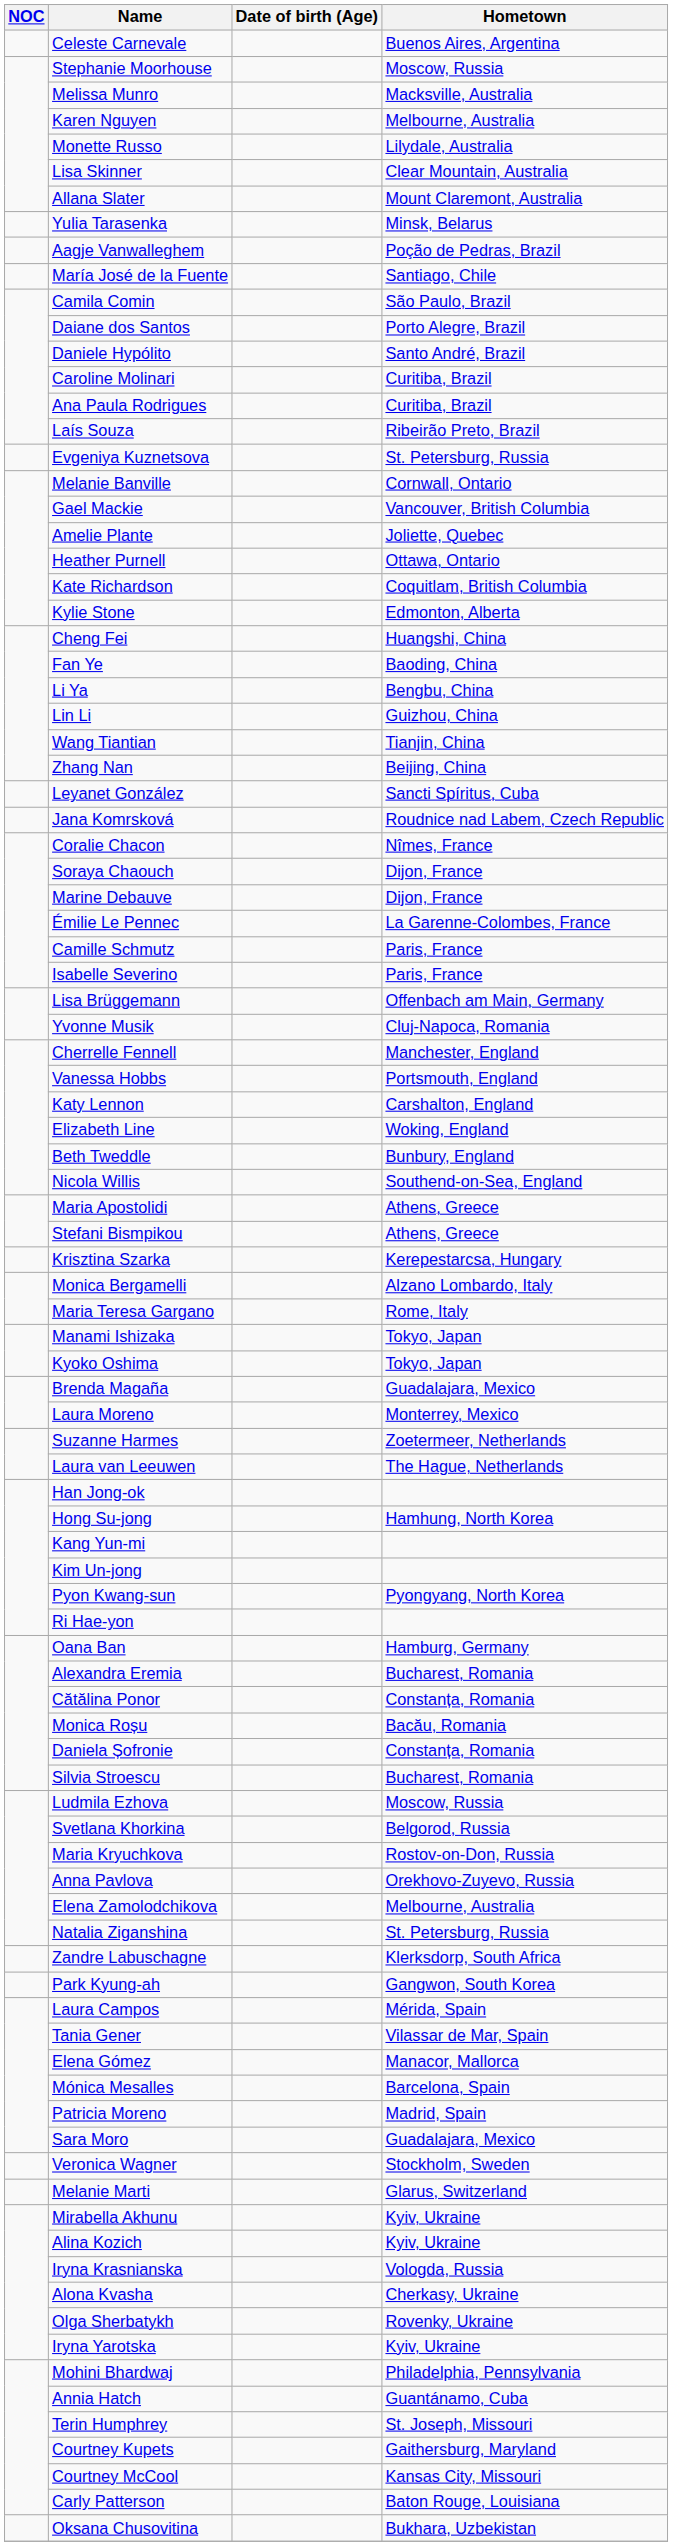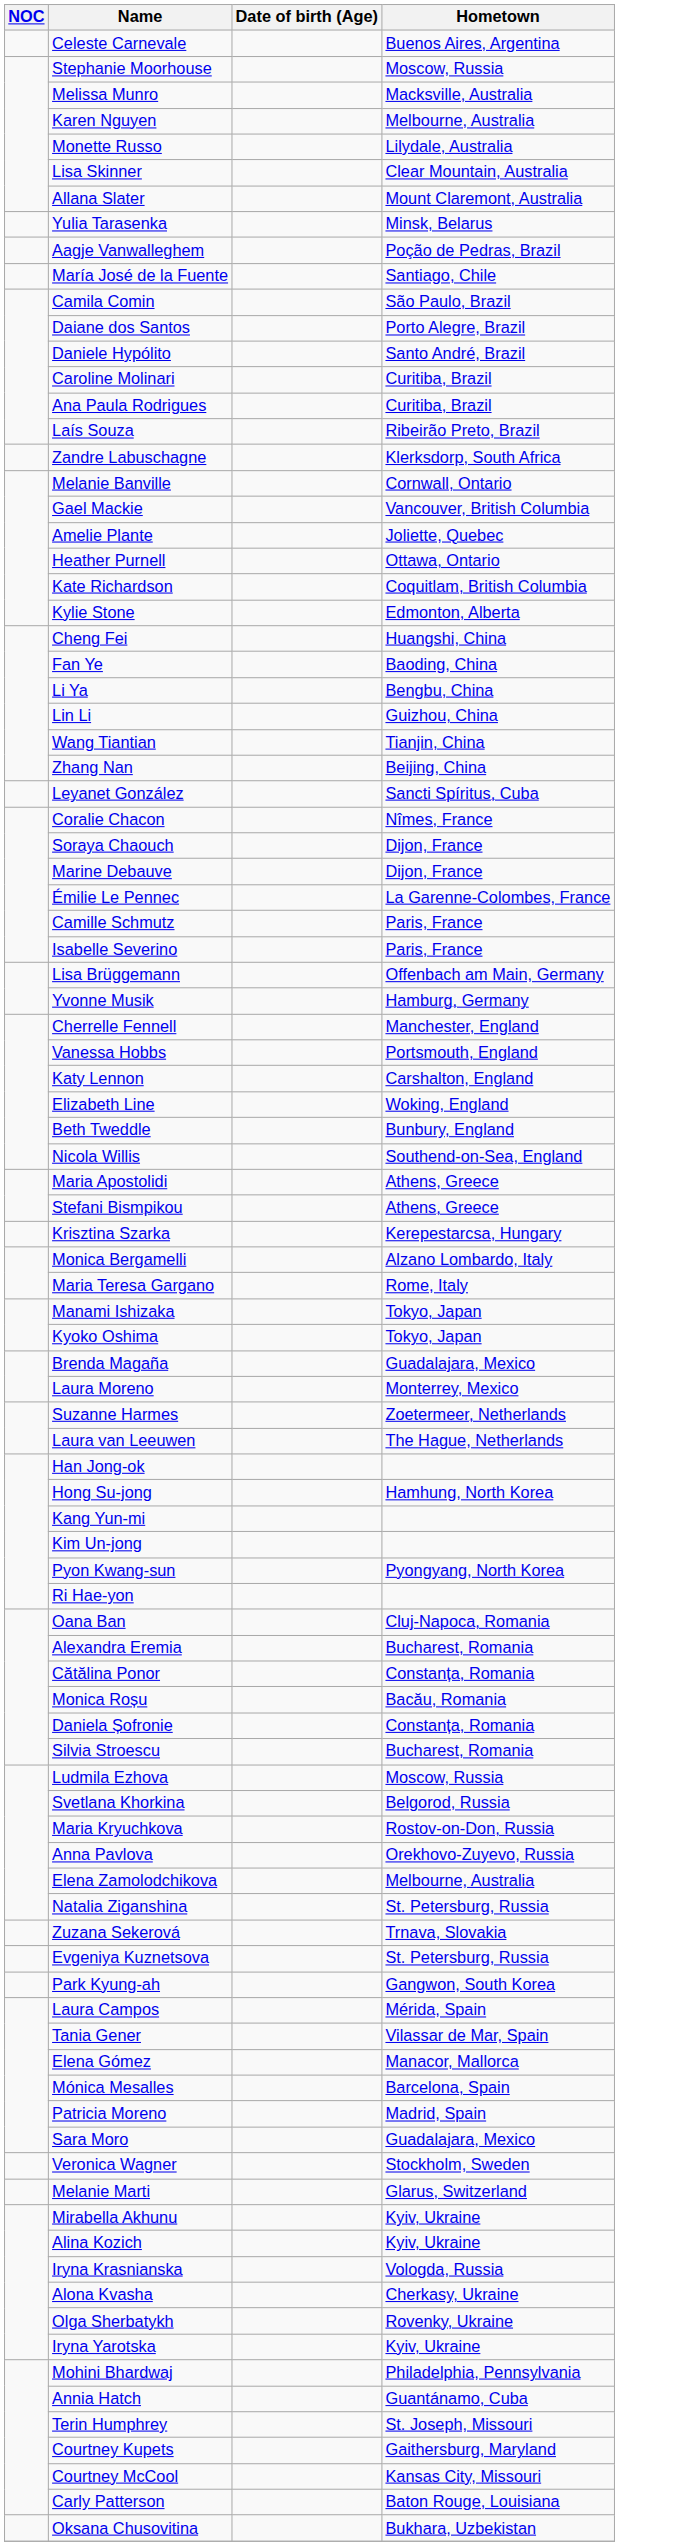 <table class="wikitable sortable">
 <tr>
 <th><a href='#'>NOC</a></th>
 <th>Name</th>
 <th>Date of birth (Age)</th>
 <th>Hometown</th>
 </tr>
 <tr>
 <td></td>
 <td><a href='#'>Celeste Carnevale</a></td>
 <td></td>
 <td><a href='#'>Buenos Aires, Argentina</a></td>
 </tr>
 <tr>
 <td rowspan="6"></td>
 <td><a href='#'>Stephanie Moorhouse</a></td>
 <td></td>
 <td><a href='#'>Moscow, Russia</a></td>
 </tr>
 <tr>
 <td><a href='#'>Melissa Munro</a></td>
 <td></td>
 <td><a href='#'>Macksville, Australia</a></td>
 </tr>
 <tr>
 <td><a href='#'>Karen Nguyen</a></td>
 <td></td>
 <td><a href='#'>Melbourne, Australia</a></td>
 </tr>
 <tr>
 <td><a href='#'>Monette Russo</a></td>
 <td></td>
 <td><a href='#'>Lilydale, Australia</a></td>
 </tr>
 <tr>
 <td><a href='#'>Lisa Skinner</a></td>
 <td></td>
 <td><a href='#'>Clear Mountain, Australia</a></td>
 </tr>
 <tr>
 <td><a href='#'>Allana Slater</a></td>
 <td></td>
 <td><a href='#'>Mount Claremont, Australia</a></td>
 </tr>
 <tr>
 <td></td>
 <td><a href='#'>Yulia Tarasenka</a></td>
 <td></td>
 <td><a href='#'>Minsk, Belarus</a></td>
 </tr>
 <tr>
 <td></td>
 <td><a href='#'>Aagje Vanwalleghem</a></td>
 <td></td>
 <td><a href='#'>Poção de Pedras, Brazil</a></td>
 </tr>
 <tr>
 <td></td>
 <td><a href='#'>María José de la Fuente</a></td>
 <td></td>
 <td><a href='#'>Santiago, Chile</a></td>
 </tr>
 <tr>
 <td rowspan="6"></td>
 <td><a href='#'>Camila Comin</a></td>
 <td></td>
 <td><a href='#'>São Paulo, Brazil</a></td>
 </tr>
 <tr>
 <td><a href='#'>Daiane dos Santos</a></td>
 <td></td>
 <td><a href='#'>Porto Alegre, Brazil</a></td>
 </tr>
 <tr>
 <td><a href='#'>Daniele Hypólito</a></td>
 <td></td>
 <td><a href='#'>Santo André, Brazil</a></td>
 </tr>
 <tr>
 <td><a href='#'>Caroline Molinari</a></td>
 <td></td>
 <td><a href='#'>Curitiba, Brazil</a></td>
 </tr>
 <tr>
 <td><a href='#'>Ana Paula Rodrigues</a></td>
 <td></td>
 <td><a href='#'>Curitiba, Brazil</a></td>
 </tr>
 <tr>
 <td><a href='#'>Laís Souza</a></td>
 <td></td>
 <td><a href='#'>Ribeirão Preto, Brazil</a></td>
 </tr>
 <tr>
 <td></td>
-<td><a href='#'>Evgeniya Kuznetsova</a></td>
+<td><a href='#'>Zandre Labuschagne</a></td>
 <td></td>
-<td><a href='#'>St. Petersburg, Russia</a></td>
+<td><a href='#'>Klerksdorp, South Africa</a></td>
 </tr>
 <tr>
 <td rowspan="6"></td>
 <td><a href='#'>Melanie Banville</a></td>
 <td></td>
 <td><a href='#'>Cornwall, Ontario</a></td>
 </tr>
 <tr>
 <td><a href='#'>Gael Mackie</a></td>
 <td></td>
 <td><a href='#'>Vancouver, British Columbia</a></td>
 </tr>
 <tr>
 <td><a href='#'>Amelie Plante</a></td>
 <td></td>
 <td><a href='#'>Joliette, Quebec</a></td>
 </tr>
 <tr>
 <td><a href='#'>Heather Purnell</a></td>
 <td></td>
 <td><a href='#'>Ottawa, Ontario</a></td>
 </tr>
 <tr>
 <td><a href='#'>Kate Richardson</a></td>
 <td></td>
 <td><a href='#'>Coquitlam, British Columbia</a></td>
 </tr>
 <tr>
 <td><a href='#'>Kylie Stone</a></td>
 <td></td>
 <td><a href='#'>Edmonton, Alberta</a></td>
 </tr>
 <tr>
 <td rowspan="6"></td>
 <td><a href='#'>Cheng Fei</a></td>
 <td></td>
 <td><a href='#'>Huangshi, China</a></td>
 </tr>
 <tr>
 <td><a href='#'>Fan Ye</a></td>
 <td></td>
 <td><a href='#'>Baoding, China</a></td>
 </tr>
 <tr>
 <td><a href='#'>Li Ya</a></td>
 <td></td>
 <td><a href='#'>Bengbu, China</a></td>
 </tr>
 <tr>
 <td><a href='#'>Lin Li</a></td>
 <td></td>
 <td><a href='#'>Guizhou, China</a></td>
 </tr>
 <tr>
 <td><a href='#'>Wang Tiantian</a></td>
 <td></td>
 <td><a href='#'>Tianjin, China</a></td>
 </tr>
 <tr>
 <td><a href='#'>Zhang Nan</a></td>
 <td></td>
 <td><a href='#'>Beijing, China</a></td>
 </tr>
 <tr>
 <td></td>
 <td><a href='#'>Leyanet González</a></td>
 <td></td>
 <td><a href='#'>Sancti Spíritus, Cuba</a></td>
 </tr>
 <tr>
-<td></td>
-<td><a href='#'>Jana Komrsková</a></td>
-<td></td>
-<td><a href='#'>Roudnice nad Labem, Czech Republic</a></td>
-</tr>
-<tr>
 <td rowspan="6"></td>
 <td><a href='#'>Coralie Chacon</a></td>
 <td></td>
 <td><a href='#'>Nîmes, France</a></td>
 </tr>
 <tr>
 <td><a href='#'>Soraya Chaouch</a></td>
 <td></td>
 <td><a href='#'>Dijon, France</a></td>
 </tr>
 <tr>
 <td><a href='#'>Marine Debauve</a></td>
 <td></td>
 <td><a href='#'>Dijon, France</a></td>
 </tr>
 <tr>
 <td><a href='#'>Émilie Le Pennec</a></td>
 <td></td>
 <td><a href='#'>La Garenne-Colombes, France</a></td>
 </tr>
 <tr>
 <td><a href='#'>Camille Schmutz</a></td>
 <td></td>
 <td><a href='#'>Paris, France</a></td>
 </tr>
 <tr>
 <td><a href='#'>Isabelle Severino</a></td>
 <td></td>
 <td><a href='#'>Paris, France</a></td>
 </tr>
 <tr>
 <td rowspan="2"></td>
 <td><a href='#'>Lisa Brüggemann</a></td>
 <td></td>
 <td><a href='#'>Offenbach am Main, Germany</a></td>
 </tr>
 <tr>
 <td><a href='#'>Yvonne Musik</a></td>
 <td></td>
-<td><a href='#'>Cluj-Napoca, Romania</a></td>
+<td><a href='#'>Hamburg, Germany</a></td>
 </tr>
 <tr>
 <td rowspan="6"></td>
 <td><a href='#'>Cherrelle Fennell</a></td>
 <td></td>
 <td><a href='#'>Manchester, England</a></td>
 </tr>
 <tr>
 <td><a href='#'>Vanessa Hobbs</a></td>
 <td></td>
 <td><a href='#'>Portsmouth, England</a></td>
 </tr>
 <tr>
 <td><a href='#'>Katy Lennon</a></td>
 <td></td>
 <td><a href='#'>Carshalton, England</a></td>
 </tr>
 <tr>
 <td><a href='#'>Elizabeth Line</a></td>
 <td></td>
 <td><a href='#'>Woking, England</a></td>
 </tr>
 <tr>
 <td><a href='#'>Beth Tweddle</a></td>
 <td></td>
 <td><a href='#'>Bunbury, England</a></td>
 </tr>
 <tr>
 <td><a href='#'>Nicola Willis</a></td>
 <td></td>
 <td><a href='#'>Southend-on-Sea, England</a></td>
 </tr>
 <tr>
 <td rowspan="2"></td>
 <td><a href='#'>Maria Apostolidi</a></td>
 <td></td>
 <td><a href='#'>Athens, Greece</a></td>
 </tr>
 <tr>
 <td><a href='#'>Stefani Bismpikou</a></td>
 <td></td>
 <td><a href='#'>Athens, Greece</a></td>
 </tr>
 <tr>
 <td></td>
 <td><a href='#'>Krisztina Szarka</a></td>
 <td></td>
 <td><a href='#'>Kerepestarcsa, Hungary</a></td>
 </tr>
 <tr>
 <td rowspan="2"></td>
 <td><a href='#'>Monica Bergamelli</a></td>
 <td></td>
 <td><a href='#'>Alzano Lombardo, Italy</a></td>
 </tr>
 <tr>
 <td><a href='#'>Maria Teresa Gargano</a></td>
 <td></td>
 <td><a href='#'>Rome, Italy</a></td>
 </tr>
 <tr>
 <td rowspan="2"></td>
 <td><a href='#'>Manami Ishizaka</a></td>
 <td></td>
 <td><a href='#'>Tokyo, Japan</a></td>
 </tr>
 <tr>
 <td><a href='#'>Kyoko Oshima</a></td>
 <td></td>
 <td><a href='#'>Tokyo, Japan</a></td>
 </tr>
 <tr>
 <td rowspan="2"></td>
 <td><a href='#'>Brenda Magaña</a></td>
 <td></td>
 <td><a href='#'>Guadalajara, Mexico</a></td>
 </tr>
 <tr>
 <td><a href='#'>Laura Moreno</a></td>
 <td></td>
 <td><a href='#'>Monterrey, Mexico</a></td>
 </tr>
 <tr>
 <td rowspan="2"></td>
 <td><a href='#'>Suzanne Harmes</a></td>
 <td></td>
 <td><a href='#'>Zoetermeer, Netherlands</a></td>
 </tr>
 <tr>
 <td><a href='#'>Laura van Leeuwen</a></td>
 <td></td>
 <td><a href='#'>The Hague, Netherlands</a></td>
 </tr>
 <tr>
 <td rowspan="6"></td>
 <td><a href='#'>Han Jong-ok</a></td>
 <td></td>
 <td></td>
 </tr>
 <tr>
 <td><a href='#'>Hong Su-jong</a></td>
 <td></td>
 <td><a href='#'>Hamhung, North Korea</a></td>
 </tr>
 <tr>
 <td><a href='#'>Kang Yun-mi</a></td>
 <td></td>
 <td></td>
 </tr>
 <tr>
 <td><a href='#'>Kim Un-jong</a></td>
 <td></td>
 <td></td>
 </tr>
 <tr>
 <td><a href='#'>Pyon Kwang-sun</a></td>
 <td></td>
 <td><a href='#'>Pyongyang, North Korea</a></td>
 </tr>
 <tr>
 <td><a href='#'>Ri Hae-yon</a></td>
 <td></td>
 <td></td>
 </tr>
 <tr>
 <td rowspan="6"></td>
 <td><a href='#'>Oana Ban</a></td>
 <td></td>
-<td><a href='#'>Hamburg, Germany</a></td>
+<td><a href='#'>Cluj-Napoca, Romania</a></td>
 </tr>
 <tr>
 <td><a href='#'>Alexandra Eremia</a></td>
 <td></td>
 <td><a href='#'>Bucharest, Romania</a></td>
 </tr>
 <tr>
 <td><a href='#'>Cătălina Ponor</a></td>
 <td></td>
 <td><a href='#'>Constanța, Romania</a></td>
 </tr>
 <tr>
 <td><a href='#'>Monica Roșu</a></td>
 <td></td>
 <td><a href='#'>Bacău, Romania</a></td>
 </tr>
 <tr>
 <td><a href='#'>Daniela Șofronie</a></td>
 <td></td>
 <td><a href='#'>Constanța, Romania</a></td>
 </tr>
 <tr>
 <td><a href='#'>Silvia Stroescu</a></td>
 <td></td>
 <td><a href='#'>Bucharest, Romania</a></td>
 </tr>
 <tr>
 <td rowspan="6"></td>
 <td><a href='#'>Ludmila Ezhova</a></td>
 <td></td>
 <td><a href='#'>Moscow, Russia</a></td>
 </tr>
 <tr>
 <td><a href='#'>Svetlana Khorkina</a></td>
 <td></td>
 <td><a href='#'>Belgorod, Russia</a></td>
 </tr>
 <tr>
 <td><a href='#'>Maria Kryuchkova</a></td>
 <td></td>
 <td><a href='#'>Rostov-on-Don, Russia</a></td>
 </tr>
 <tr>
 <td><a href='#'>Anna Pavlova</a></td>
 <td></td>
 <td><a href='#'>Orekhovo-Zuyevo, Russia</a></td>
 </tr>
 <tr>
 <td><a href='#'>Elena Zamolodchikova</a></td>
 <td></td>
 <td><a href='#'>Melbourne, Australia</a></td>
 </tr>
 <tr>
 <td><a href='#'>Natalia Ziganshina</a></td>
 <td></td>
 <td><a href='#'>St. Petersburg, Russia</a></td>
 </tr>
 <tr>
 <td></td>
-<td><a href='#'>Zandre Labuschagne</a></td>
+<td><a href='#'>Zuzana Sekerová</a></td>
 <td></td>
-<td><a href='#'>Klerksdorp, South Africa</a></td>
+<td><a href='#'>Trnava, Slovakia</a></td>
+</tr>
+<tr>
+<td></td>
+<td><a href='#'>Evgeniya Kuznetsova</a></td>
+<td></td>
+<td><a href='#'>St. Petersburg, Russia</a></td>
 </tr>
 <tr>
 <td></td>
 <td><a href='#'>Park Kyung-ah</a></td>
 <td></td>
 <td><a href='#'>Gangwon, South Korea</a></td>
 </tr>
 <tr>
 <td rowspan="6"></td>
 <td><a href='#'>Laura Campos</a></td>
 <td></td>
 <td><a href='#'>Mérida, Spain</a></td>
 </tr>
 <tr>
 <td><a href='#'>Tania Gener</a></td>
 <td></td>
 <td><a href='#'>Vilassar de Mar, Spain</a></td>
 </tr>
 <tr>
 <td><a href='#'>Elena Gómez</a></td>
 <td></td>
 <td><a href='#'>Manacor, Mallorca</a></td>
 </tr>
 <tr>
 <td><a href='#'>Mónica Mesalles</a></td>
 <td></td>
 <td><a href='#'>Barcelona, Spain</a></td>
 </tr>
 <tr>
 <td><a href='#'>Patricia Moreno</a></td>
 <td></td>
 <td><a href='#'>Madrid, Spain</a></td>
 </tr>
 <tr>
 <td><a href='#'>Sara Moro</a></td>
 <td></td>
 <td><a href='#'>Guadalajara, Mexico</a></td>
 </tr>
 <tr>
 <td></td>
 <td><a href='#'>Veronica Wagner</a></td>
 <td></td>
 <td><a href='#'>Stockholm, Sweden</a></td>
 </tr>
 <tr>
 <td></td>
 <td><a href='#'>Melanie Marti</a></td>
 <td></td>
 <td><a href='#'>Glarus, Switzerland</a></td>
 </tr>
 <tr>
 <td rowspan="6"></td>
 <td><a href='#'>Mirabella Akhunu</a></td>
 <td></td>
 <td><a href='#'>Kyiv, Ukraine</a></td>
 </tr>
 <tr>
 <td><a href='#'>Alina Kozich</a></td>
 <td></td>
 <td><a href='#'>Kyiv, Ukraine</a></td>
 </tr>
 <tr>
 <td><a href='#'>Iryna Krasnianska</a></td>
 <td></td>
 <td><a href='#'>Vologda, Russia</a></td>
 </tr>
 <tr>
 <td><a href='#'>Alona Kvasha</a></td>
 <td></td>
 <td><a href='#'>Cherkasy, Ukraine</a></td>
 </tr>
 <tr>
 <td><a href='#'>Olga Sherbatykh</a></td>
 <td></td>
 <td><a href='#'>Rovenky, Ukraine</a></td>
 </tr>
 <tr>
 <td><a href='#'>Iryna Yarotska</a></td>
 <td></td>
 <td><a href='#'>Kyiv, Ukraine</a></td>
 </tr>
 <tr>
 <td rowspan="6"></td>
 <td><a href='#'>Mohini Bhardwaj</a></td>
 <td></td>
 <td><a href='#'>Philadelphia, Pennsylvania</a></td>
 </tr>
 <tr>
 <td><a href='#'>Annia Hatch</a></td>
 <td></td>
 <td><a href='#'>Guantánamo, Cuba</a></td>
 </tr>
 <tr>
 <td><a href='#'>Terin Humphrey</a></td>
 <td></td>
 <td><a href='#'>St. Joseph, Missouri</a></td>
 </tr>
 <tr>
 <td><a href='#'>Courtney Kupets</a></td>
 <td></td>
 <td><a href='#'>Gaithersburg, Maryland</a></td>
 </tr>
 <tr>
 <td><a href='#'>Courtney McCool</a></td>
 <td></td>
 <td><a href='#'>Kansas City, Missouri</a></td>
 </tr>
 <tr>
 <td><a href='#'>Carly Patterson</a></td>
 <td></td>
 <td><a href='#'>Baton Rouge, Louisiana</a></td>
 </tr>
 <tr>
 <td></td>
 <td><a href='#'>Oksana Chusovitina</a></td>
 <td></td>
 <td><a href='#'>Bukhara, Uzbekistan</a></td>
 </tr>
 <tr>
 </tr>
 </table>
